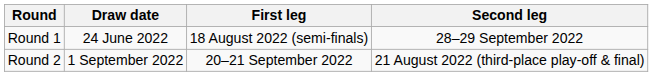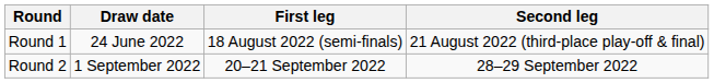 <table class="wikitable" style="text-align:center">
 <tr>
 <th>Round</th>
 <th>Draw date</th>
 <th>First leg</th>
 <th>Second leg</th>
 </tr>
 <tr>
 <td>Round 1</td>
 <td>24 June 2022</td>
 <td>18 August 2022 (semi-finals)</td>
-<td>28–29 September 2022</td>
+<td>21 August 2022 (third-place play-off & final)</td>
 </tr>
 <tr>
 <td>Round 2</td>
 <td>1 September 2022</td>
 <td>20–21 September 2022</td>
-<td>21 August 2022 (third-place play-off & final)</td>
+<td>28–29 September 2022</td>
 </tr>
 </table>
